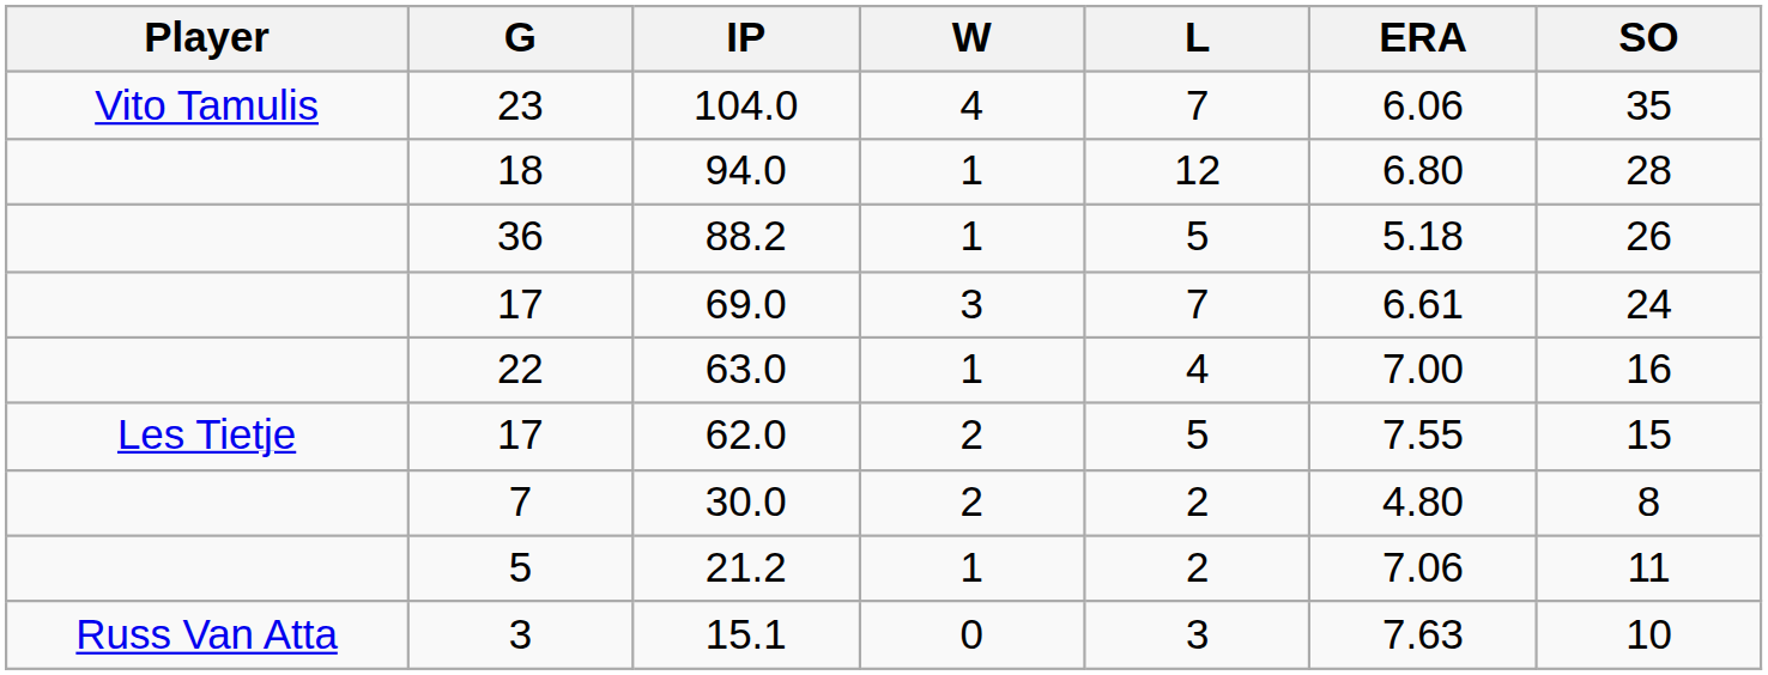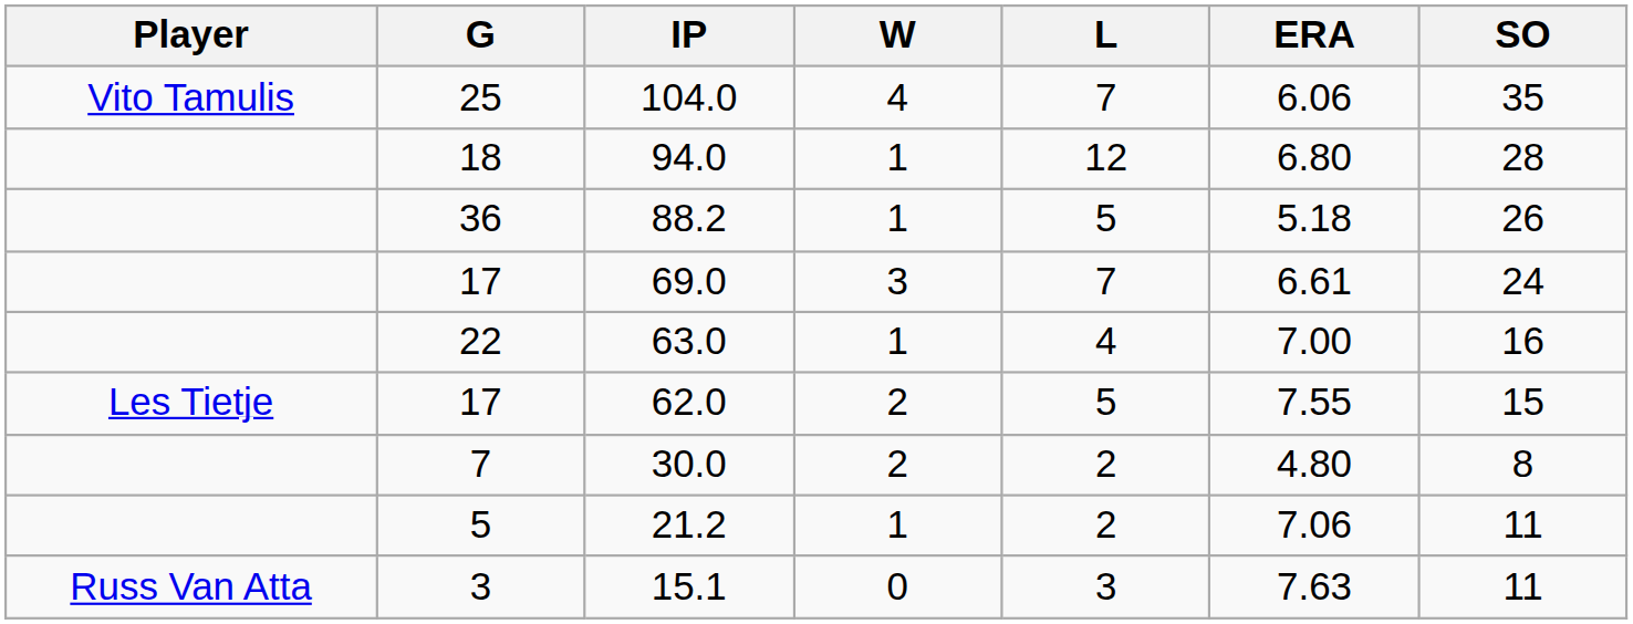 <table class="wikitable sortable">
 <tr>
 <th bgcolor="#DDDDFF" width="16%">Player</th>
 <th bgcolor="#DDDDFF" width="9%">G</th>
 <th bgcolor="#DDDDFF" width="9%">IP</th>
 <th bgcolor="#DDDDFF" width="9%">W</th>
 <th bgcolor="#DDDDFF" width="9%">L</th>
 <th bgcolor="#DDDDFF" width="9%">ERA</th>
 <th bgcolor="#DDDDFF" width="9%">SO</th>
 </tr>
 <tr align="center">
 <td><a href='#'>Vito Tamulis</a></td>
-<td>23</td>
+<td>25</td>
 <td>104.0</td>
 <td>4</td>
 <td>7</td>
 <td>6.06</td>
 <td>35</td>
 </tr>
 <tr align=center>
 <td></td>
 <td>18</td>
 <td>94.0</td>
 <td>1</td>
 <td>12</td>
 <td>6.80</td>
 <td>28</td>
 </tr>
 <tr align="center">
 <td></td>
 <td>36</td>
 <td>88.2</td>
 <td>1</td>
 <td>5</td>
 <td>5.18</td>
 <td>26</td>
 </tr>
 <tr align="center">
 <td></td>
 <td>17</td>
 <td>69.0</td>
 <td>3</td>
 <td>7</td>
 <td>6.61</td>
 <td>24</td>
 </tr>
 <tr align="center">
 <td></td>
 <td>22</td>
 <td>63.0</td>
 <td>1</td>
 <td>4</td>
 <td>7.00</td>
 <td>16</td>
 </tr>
 <tr align="center">
 <td><a href='#'>Les Tietje</a></td>
 <td>17</td>
 <td>62.0</td>
 <td>2</td>
 <td>5</td>
 <td>7.55</td>
 <td>15</td>
 </tr>
 <tr align=center>
 <td></td>
 <td>7</td>
 <td>30.0</td>
 <td>2</td>
 <td>2</td>
 <td>4.80</td>
 <td>8</td>
 </tr>
 <tr align="center">
 <td></td>
 <td>5</td>
 <td>21.2</td>
 <td>1</td>
 <td>2</td>
 <td>7.06</td>
 <td>11</td>
 </tr>
 <tr align="center">
 <td><a href='#'>Russ Van Atta</a></td>
 <td>3</td>
 <td>15.1</td>
 <td>0</td>
 <td>3</td>
 <td>7.63</td>
-<td>10</td>
+<td>11</td>
 </tr>
 </table>
